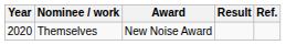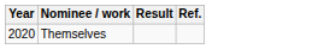 <table class="wikitable">
 <tr>
 <th>Year</th>
 <th>Nominee / work</th>
-<th>Award</th>
 <th>Result</th>
 <th>Ref.</th>
 </tr>
 <tr>
 <td>2020</td>
 <td>Themselves</td>
-<td>New Noise Award</td>
 <td></td>
 <td></td>
 </tr>
 </table>
